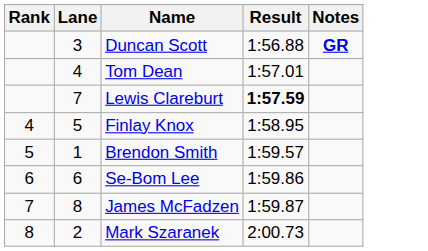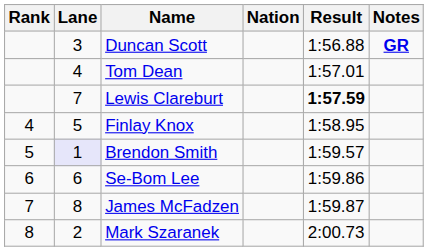 <table class="wikitable sortable" style="text-align:center">
 <tr>
 <th>Rank</th>
 <th>Lane</th>
 <th>Name</th>
+<th>Nation</th>
 <th>Result</th>
 <th>Notes</th>
 </tr>
 <tr>
 <td></td>
 <td>3</td>
 <td align=left><a href='#'>Duncan Scott</a></td>
+<td align=left></td>
 <td>1:56.88</td>
 <td><strong><a href='#'>GR</a></strong></td>
 </tr>
 <tr>
 <td></td>
 <td>4</td>
 <td align=left><a href='#'>Tom Dean</a></td>
+<td align=left></td>
 <td>1:57.01</td>
 <td></td>
 </tr>
 <tr>
 <td></td>
 <td>7</td>
 <td align=left><a href='#'>Lewis Clareburt</a></td>
+<td align=left></td>
 <td><strong>1:57.59</strong></td>
 <td></td>
 </tr>
 <tr>
 <td>4</td>
 <td>5</td>
 <td align=left><a href='#'>Finlay Knox</a></td>
+<td align=left></td>
 <td>1:58.95</td>
 <td></td>
 </tr>
 <tr>
 <td>5</td>
-<td>1</td>
+<td style="background: lavender;">1</td>
 <td align=left><a href='#'>Brendon Smith</a></td>
+<td align=left></td>
 <td>1:59.57</td>
 <td></td>
 </tr>
 <tr>
 <td>6</td>
 <td>6</td>
 <td align=left><a href='#'>Se-Bom Lee</a></td>
+<td align=left></td>
 <td>1:59.86</td>
 <td></td>
 </tr>
 <tr>
 <td>7</td>
 <td>8</td>
 <td align=left><a href='#'>James McFadzen</a></td>
+<td align=left></td>
 <td>1:59.87</td>
 <td></td>
 </tr>
 <tr>
 <td>8</td>
 <td>2</td>
 <td align=left><a href='#'>Mark Szaranek</a></td>
+<td align=left></td>
 <td>2:00.73</td>
 <td></td>
 </tr>
 </table>
